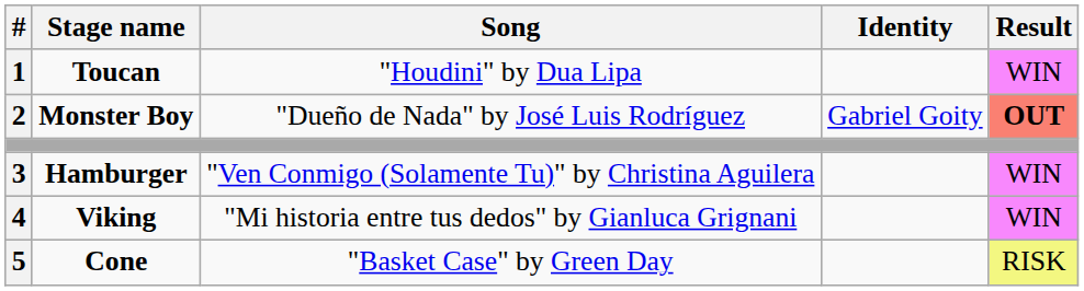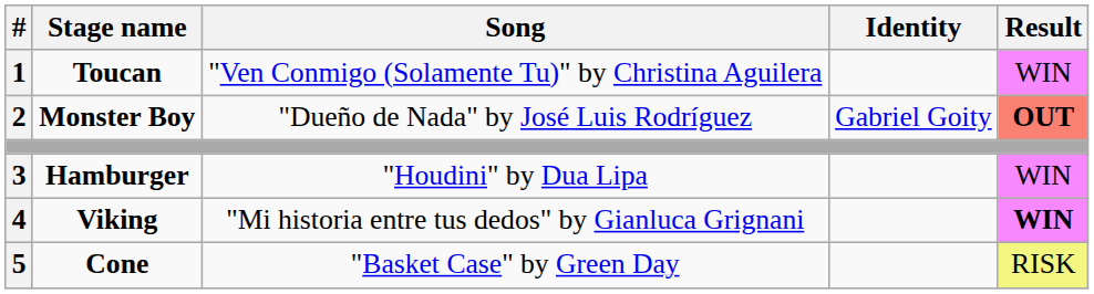 <table class="wikitable plainrowheaders" style="text-align: center;">
 <tr>
 <th>#</th>
 <th>Stage name</th>
 <th>Song</th>
 <th>Identity</th>
 <th>Result</th>
 </tr>
 <tr>
 <th>1</th>
 <td><strong>Toucan</strong></td>
-<td>"<a href='#'>Houdini</a>" by <a href='#'>Dua Lipa</a></td>
+<td>"<a href='#'>Ven Conmigo (Solamente Tu)</a>" by <a href='#'>Christina Aguilera</a></td>
 <td></td>
 <td bgcolor="#F888FD">WIN</td>
 </tr>
 <tr>
 <th>2</th>
 <td><strong>Monster Boy</strong></td>
 <td>"Dueño de Nada" by <a href='#'>José Luis Rodríguez</a></td>
 <td><a href='#'>Gabriel Goity</a></td>
 <td bgcolor="salmon"><strong>OUT</strong></td>
 </tr>
 <tr>
 <td colspan="5" style="background:darkgray"></td>
 </tr>
 <tr>
 <th>3</th>
 <td><strong>Hamburger</strong></td>
-<td>"<a href='#'>Ven Conmigo (Solamente Tu)</a>" by <a href='#'>Christina Aguilera</a></td>
+<td>"<a href='#'>Houdini</a>" by <a href='#'>Dua Lipa</a></td>
 <td></td>
 <td bgcolor="#F888FD">WIN</td>
 </tr>
 <tr>
 <th>4</th>
 <td><strong>Viking</strong></td>
 <td>"Mi historia entre tus dedos" by <a href='#'>Gianluca Grignani</a></td>
 <td></td>
-<td bgcolor="#F888FD">WIN</td>
+<td bgcolor="#F888FD"><strong>WIN</strong></td>
 </tr>
 <tr>
 <th>5</th>
 <td><strong>Cone</strong></td>
 <td>"<a href='#'>Basket Case</a>" by <a href='#'>Green Day</a></td>
 <td></td>
 <td bgcolor="#F3F781">RISK</td>
 </tr>
 </table>
